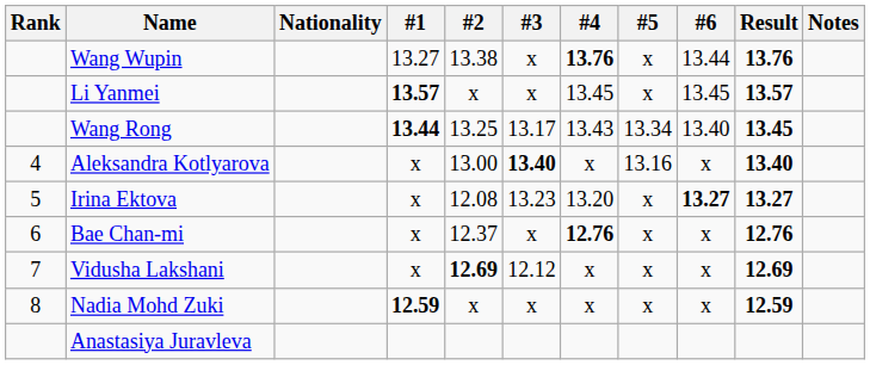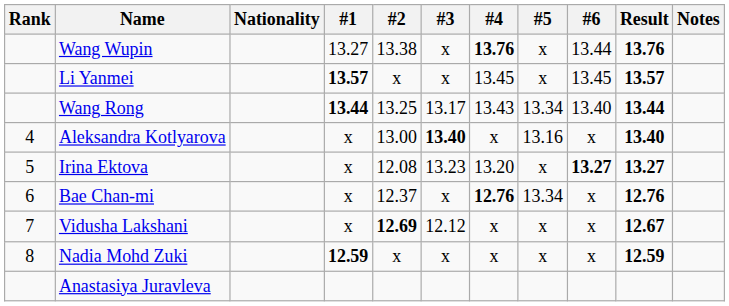 <table class="wikitable sortable" style="text-align:center;font-size:95%">
 <tr>
 <th>Rank</th>
 <th>Name</th>
 <th>Nationality</th>
 <th>#1</th>
 <th>#2</th>
 <th>#3</th>
 <th>#4</th>
 <th>#5</th>
 <th>#6</th>
 <th>Result</th>
 <th>Notes</th>
 </tr>
 <tr>
 <td></td>
 <td align=left><a href='#'>Wang Wupin</a></td>
 <td align=left></td>
 <td>13.27</td>
 <td>13.38</td>
 <td>x</td>
 <td><strong>13.76</strong></td>
 <td>x</td>
 <td>13.44</td>
 <td><strong>13.76</strong></td>
 <td></td>
 </tr>
 <tr>
 <td></td>
 <td align=left><a href='#'>Li Yanmei</a></td>
 <td align=left></td>
 <td><strong>13.57</strong></td>
 <td>x</td>
 <td>x</td>
 <td>13.45</td>
 <td>x</td>
 <td>13.45</td>
 <td><strong>13.57</strong></td>
 <td></td>
 </tr>
 <tr>
 <td></td>
 <td align=left><a href='#'>Wang Rong</a></td>
 <td align=left></td>
 <td><strong>13.44</strong></td>
 <td>13.25</td>
 <td>13.17</td>
 <td>13.43</td>
 <td>13.34</td>
 <td>13.40</td>
-<td><strong>13.45</strong></td>
+<td><strong>13.44</strong></td>
 <td></td>
 </tr>
 <tr>
 <td>4</td>
 <td align=left><a href='#'>Aleksandra Kotlyarova</a></td>
 <td align=left></td>
 <td>x</td>
 <td>13.00</td>
 <td><strong>13.40</strong></td>
 <td>x</td>
 <td>13.16</td>
 <td>x</td>
 <td><strong>13.40</strong></td>
 <td></td>
 </tr>
 <tr>
 <td>5</td>
 <td align=left><a href='#'>Irina Ektova</a></td>
 <td align=left></td>
 <td>x</td>
 <td>12.08</td>
 <td>13.23</td>
 <td>13.20</td>
 <td>x</td>
 <td><strong>13.27</strong></td>
 <td><strong>13.27</strong></td>
 <td></td>
 </tr>
 <tr>
 <td>6</td>
 <td align=left><a href='#'>Bae Chan-mi</a></td>
 <td align=left></td>
 <td>x</td>
 <td>12.37</td>
 <td>x</td>
 <td><strong>12.76</strong></td>
-<td>x</td>
+<td>13.34</td>
 <td>x</td>
 <td><strong>12.76</strong></td>
 <td></td>
 </tr>
 <tr>
 <td>7</td>
 <td align=left><a href='#'>Vidusha Lakshani</a></td>
 <td align=left></td>
 <td>x</td>
 <td><strong>12.69</strong></td>
 <td>12.12</td>
 <td>x</td>
 <td>x</td>
 <td>x</td>
-<td><strong>12.69</strong></td>
+<td><strong>12.67</strong></td>
 <td></td>
 </tr>
 <tr>
 <td>8</td>
 <td align=left><a href='#'>Nadia Mohd Zuki</a></td>
 <td align=left></td>
 <td><strong>12.59</strong></td>
 <td>x</td>
 <td>x</td>
 <td>x</td>
 <td>x</td>
 <td>x</td>
 <td><strong>12.59</strong></td>
 <td></td>
 </tr>
 <tr>
 <td></td>
 <td align=left><a href='#'>Anastasiya Juravleva</a></td>
 <td align=left></td>
 <td></td>
 <td></td>
 <td></td>
 <td></td>
 <td></td>
 <td></td>
 <td><strong></strong></td>
 <td></td>
 </tr>
 </table>
